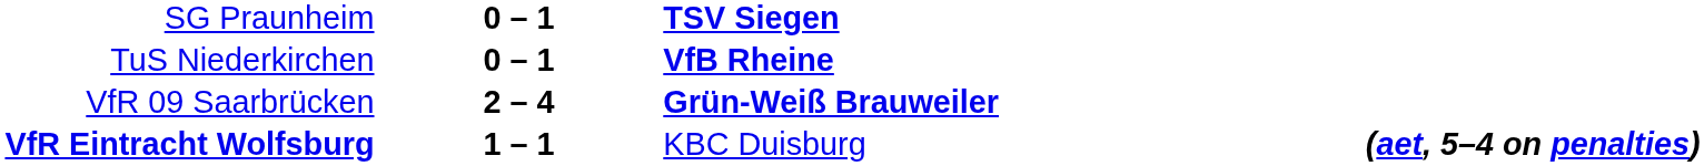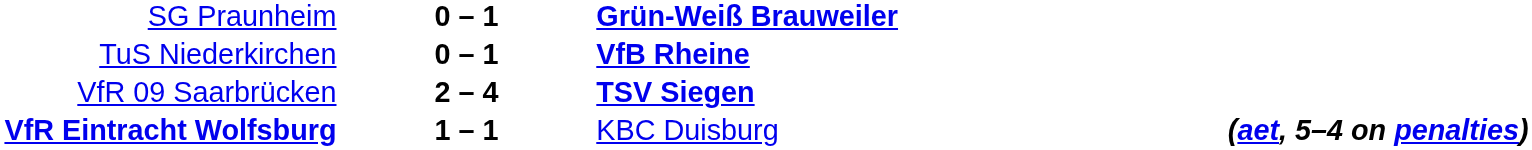 <table width=100% cellspacing=1>
 <tr>
 <th width=25%></th>
 <th width=10%></th>
 <th width=25%></th>
 <th></th>
 </tr>
 <tr style=font-size:90%>
 <td align=right><a href='#'>SG Praunheim</a></td>
 <td align=center><strong>0 – 1</strong></td>
-<td><strong><a href='#'>TSV Siegen</a></strong></td>
+<td><strong><a href='#'>Grün-Weiß Brauweiler</a></strong></td>
 </tr>
 <tr style=font-size:90%>
 <td align=right><a href='#'>TuS Niederkirchen</a></td>
 <td align=center><strong>0 – 1</strong></td>
 <td><strong><a href='#'>VfB Rheine</a></strong></td>
 </tr>
 <tr style=font-size:90%>
 <td align=right><a href='#'>VfR 09 Saarbrücken</a></td>
 <td align=center><strong>2 – 4</strong></td>
-<td><strong><a href='#'>Grün-Weiß Brauweiler</a></strong></td>
+<td><strong><a href='#'>TSV Siegen</a></strong></td>
 </tr>
 <tr style=font-size:90%>
 <td align=right><strong><a href='#'>VfR Eintracht Wolfsburg</a></strong></td>
 <td align=center><strong>1 – 1</strong></td>
 <td><a href='#'>KBC Duisburg</a></td>
 <td><strong><em>(<a href='#'>aet</a>, 5–4 on <a href='#'>penalties</a>)</em></strong></td>
 </tr>
 </table>
